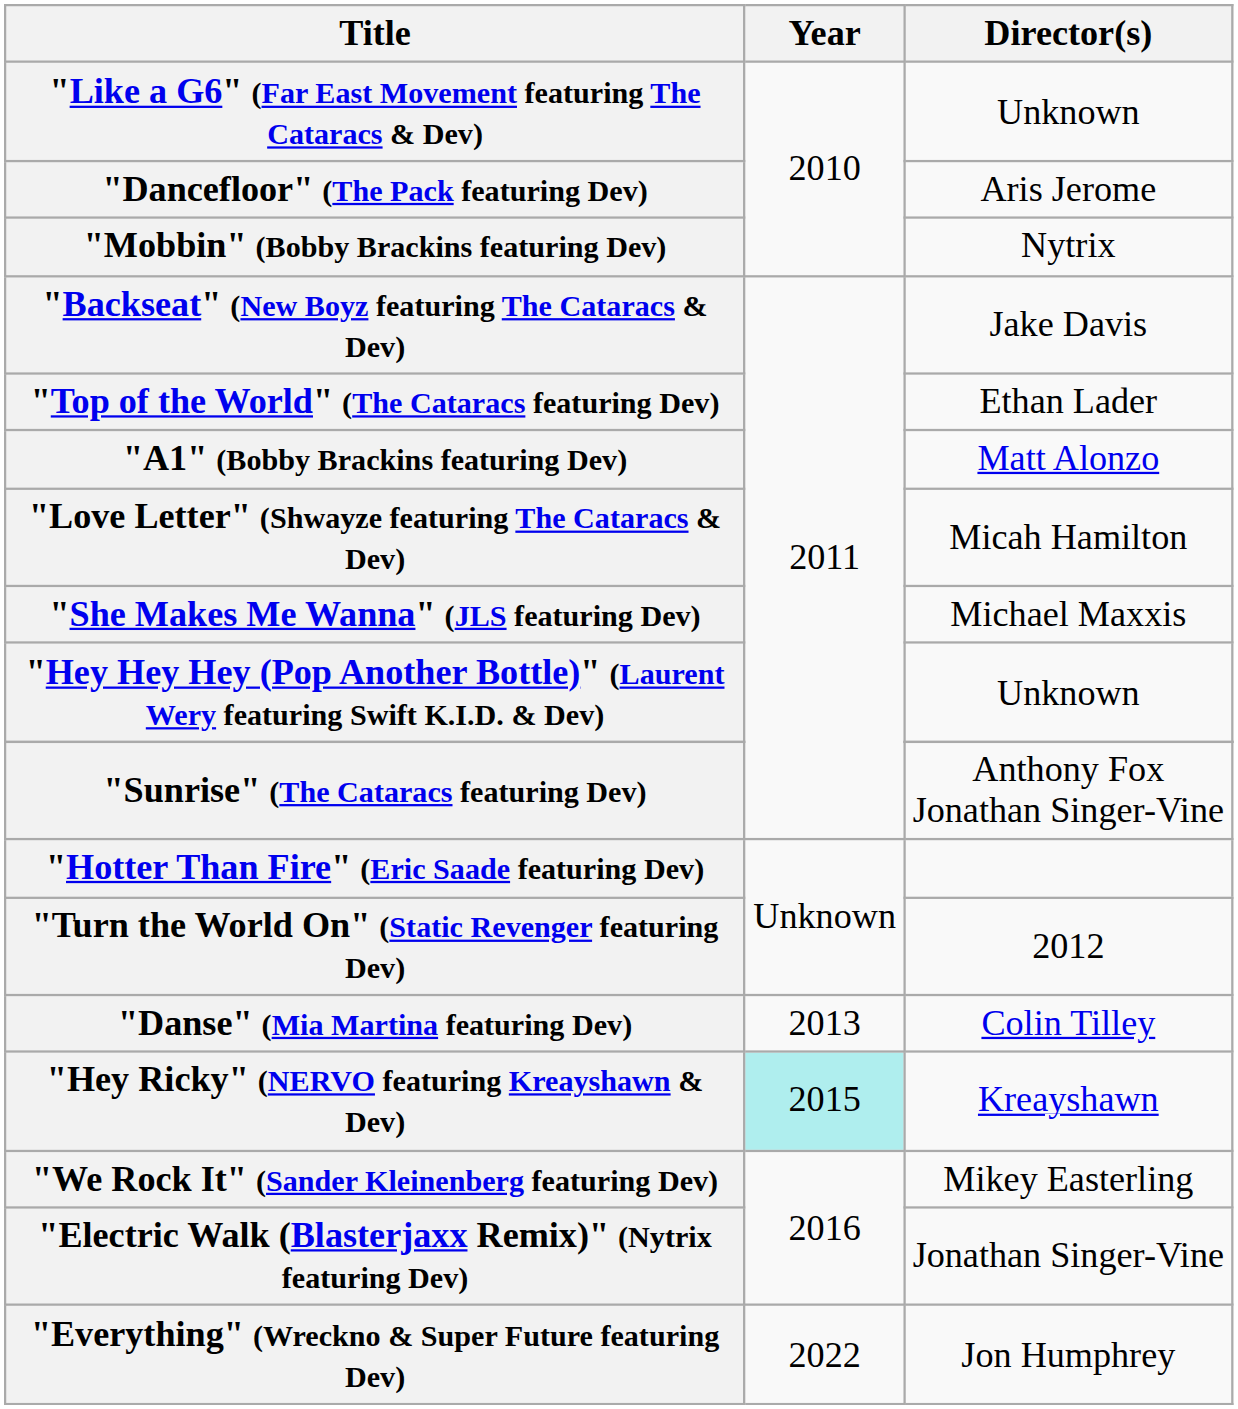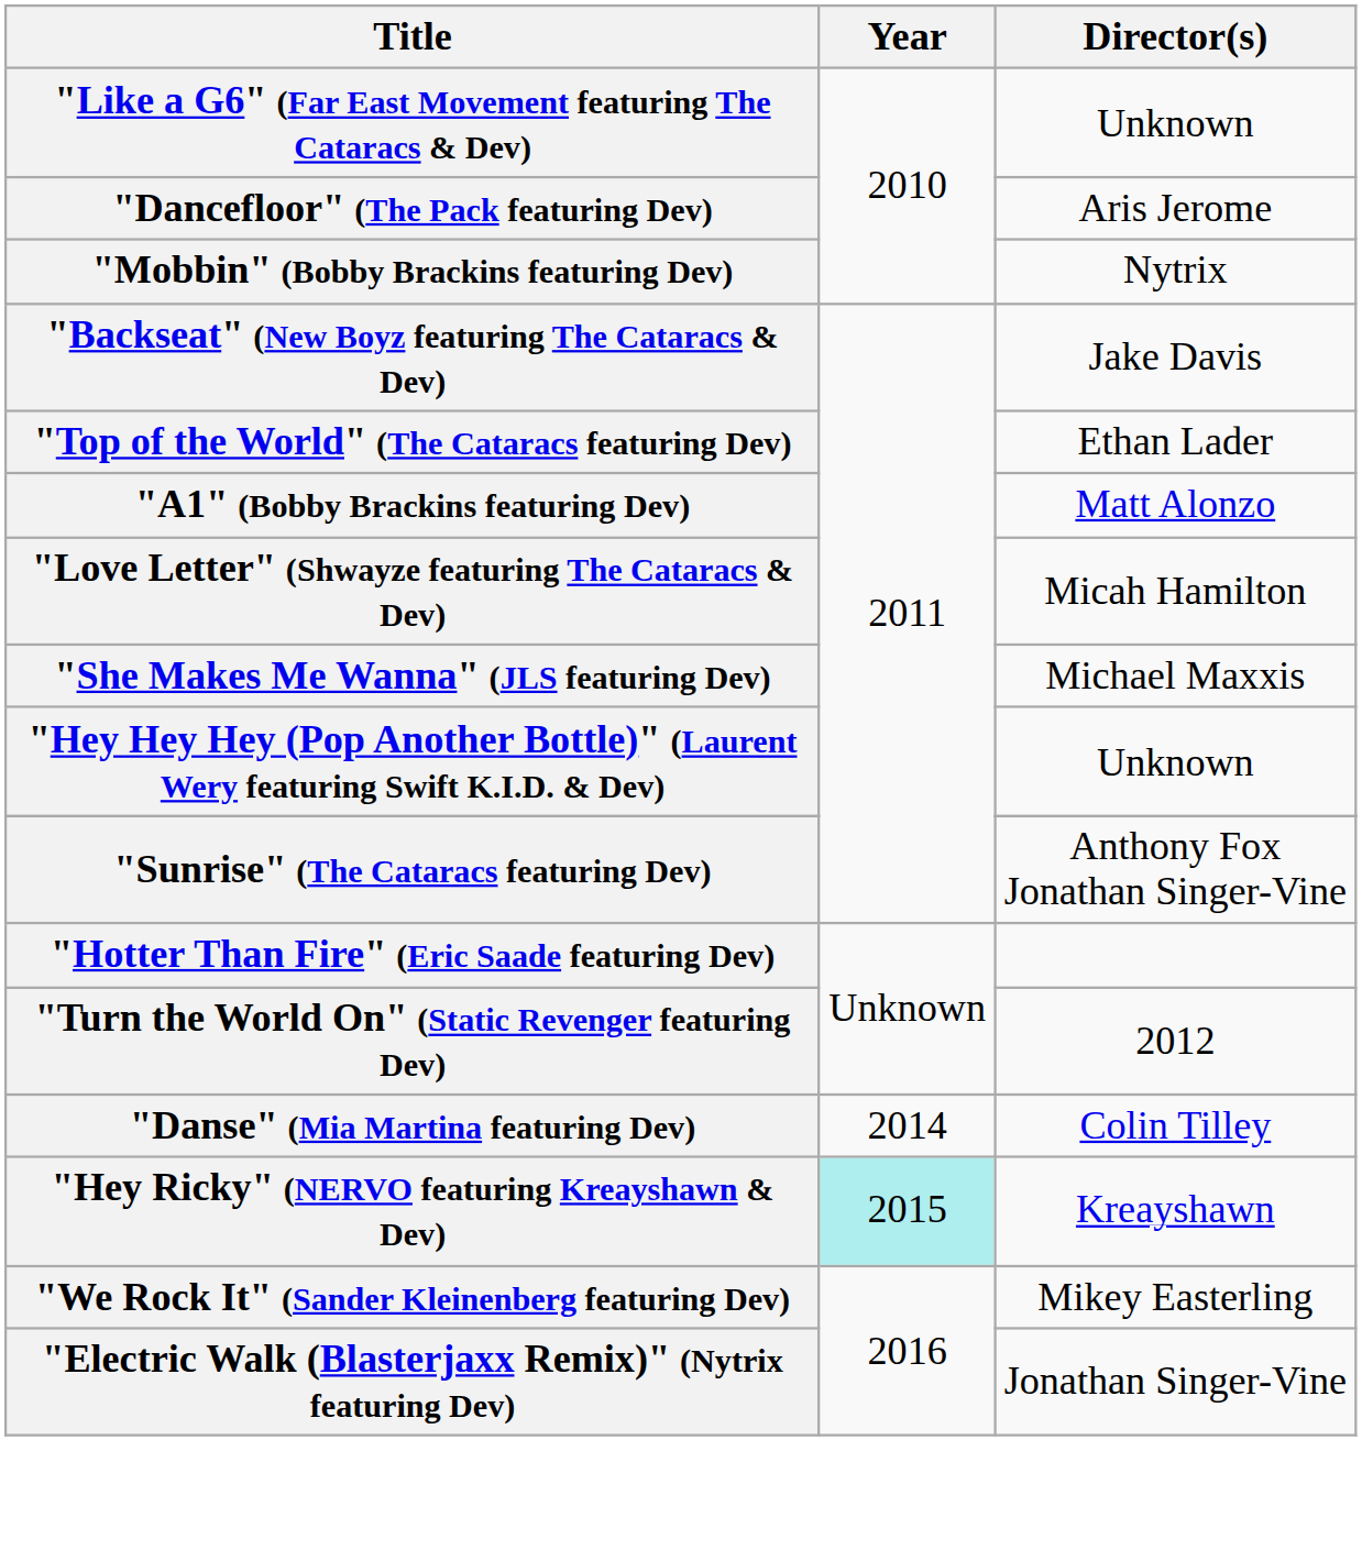 <table class="wikitable plainrowheaders" style="text-align:center;">
 <tr>
 <th scope="col" style="width:20em;">Title</th>
 <th scope="col">Year</th>
 <th scope="col">Director(s)</th>
 </tr>
 <tr>
 <th scope="row">"<a href='#'>Like a G6</a>" <small>(<a href='#'>Far East Movement</a> featuring <a href='#'>The Cataracs</a> & Dev)</small></th>
 <td rowspan="3">2010</td>
 <td>Unknown</td>
 </tr>
 <tr>
 <th scope="row">"Dancefloor" <small>(<a href='#'>The Pack</a> featuring Dev)</small></th>
 <td>Aris Jerome</td>
 </tr>
 <tr>
 <th scope="row">"Mobbin" <small>(Bobby Brackins featuring Dev)</small></th>
 <td>Nytrix</td>
 </tr>
 <tr>
 <th scope="row">"<a href='#'>Backseat</a>" <small>(<a href='#'>New Boyz</a> featuring <a href='#'>The Cataracs</a> & Dev)</small></th>
 <td rowspan="8">2011</td>
 <td>Jake Davis</td>
 </tr>
 <tr>
 <th scope="row">"<a href='#'>Top of the World</a>" <small>(<a href='#'>The Cataracs</a> featuring Dev)</small></th>
 <td>Ethan Lader</td>
 </tr>
 <tr>
 <th scope="row">"A1" <small>(Bobby Brackins featuring Dev)</small></th>
 <td><a href='#'>Matt Alonzo</a></td>
 </tr>
 <tr>
 <th scope="row">"Love Letter" <small>(Shwayze featuring <a href='#'>The Cataracs</a> & Dev)</small></th>
 <td>Micah Hamilton</td>
 </tr>
 <tr>
 <th scope="row">"<a href='#'>She Makes Me Wanna</a>" <small>(<a href='#'>JLS</a> featuring Dev)</small></th>
 <td>Michael Maxxis</td>
 </tr>
 <tr>
 <th scope="row">"<a href='#'>Hey Hey Hey (Pop Another Bottle)</a>" <small>(<a href='#'>Laurent Wery</a> featuring Swift K.I.D. & Dev)</small></th>
 <td>Unknown</td>
 </tr>
 <tr>
 </tr>
 <tr>
 <th scope="row">"Sunrise" <small>(<a href='#'>The Cataracs</a> featuring Dev)</small></th>
 <td>Anthony Fox <br> Jonathan Singer-Vine</td>
 </tr>
 <tr>
 <th scope="row">"<a href='#'>Hotter Than Fire</a>" <small>(<a href='#'>Eric Saade</a> featuring Dev)</small></th>
 <td rowspan="2">Unknown</td>
 </tr>
 <tr>
 <th scope="row">"Turn the World On" <small>(<a href='#'>Static Revenger</a> featuring Dev)</small></th>
 <td>2012</td>
 </tr>
 <tr>
 <th scope="row">"Danse" <small>(<a href='#'>Mia Martina</a> featuring Dev)</small></th>
-<td>2013</td>
+<td>2014</td>
 <td><a href='#'>Colin Tilley</a></td>
 </tr>
 <tr>
 <th scope="row">"Hey Ricky" <small>(<a href='#'>NERVO</a> featuring <a href='#'>Kreayshawn</a> & Dev)</small></th>
 <td style="background: paleturquoise;">2015</td>
 <td><a href='#'>Kreayshawn</a></td>
 </tr>
 <tr>
 <th scope="row">"We Rock It" <small>(<a href='#'>Sander Kleinenberg</a> featuring Dev)</small></th>
 <td rowspan="2">2016</td>
 <td>Mikey Easterling</td>
 </tr>
 <tr>
 <th scope="row">"Electric Walk (<a href='#'>Blasterjaxx</a> Remix)" <small>(Nytrix featuring Dev)</small></th>
 <td>Jonathan Singer-Vine</td>
 </tr>
-<tr>
-<th scope="row">"Everything" <small>(Wreckno & Super Future featuring Dev)</small></th>
-<td>2022</td>
-<td>Jon Humphrey</td>
-</tr>
 </table>
